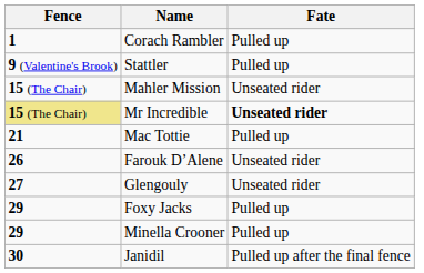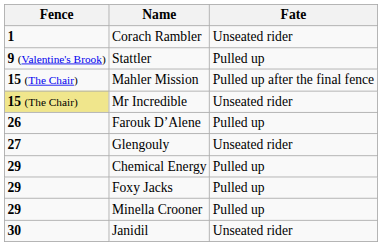 <table class="wikitable sortable">
 <tr>
 <th>Fence</th>
 <th>Name</th>
 <th>Fate</th>
 </tr>
 <tr>
 <td><strong>1</strong></td>
 <td>Corach Rambler</td>
-<td>Pulled up</td>
+<td>Unseated rider</td>
 </tr>
 <tr>
 <td><strong>9</strong> <small>(<a href='#'>Valentine's Brook</a>)</small></td>
 <td>Stattler</td>
 <td>Pulled up</td>
 </tr>
 <tr>
 <td><strong>15</strong> <small>(<a href='#'>The Chair</a>)</small></td>
 <td>Mahler Mission</td>
-<td>Unseated rider</td>
+<td>Pulled up after the final fence</td>
 </tr>
 <tr>
 <td style="background: khaki;"><strong>15</strong> <small>(The Chair)</small></td>
 <td>Mr Incredible</td>
-<td><strong>Unseated rider</strong></td>
-</tr>
-<tr>
-<td><strong>21</strong></td>
-<td>Mac Tottie</td>
-<td>Pulled up</td>
+<td>Unseated rider</td>
 </tr>
 <tr>
 <td><strong>26</strong></td>
 <td>Farouk D’Alene</td>
-<td>Unseated rider</td>
+<td>Pulled up</td>
 </tr>
 <tr>
 <td><strong>27</strong></td>
 <td>Glengouly</td>
 <td>Unseated rider</td>
+</tr>
+<tr>
+<td><strong>29</strong></td>
+<td>Chemical Energy</td>
+<td>Pulled up</td>
 </tr>
 <tr>
 <td><strong>29</strong></td>
 <td>Foxy Jacks</td>
 <td>Pulled up</td>
 </tr>
 <tr>
 <td><strong>29</strong></td>
 <td>Minella Crooner</td>
 <td>Pulled up</td>
 </tr>
 <tr>
 <td><strong>30</strong></td>
 <td>Janidil</td>
-<td>Pulled up after the final fence</td>
+<td>Unseated rider</td>
 </tr>
 </table>
